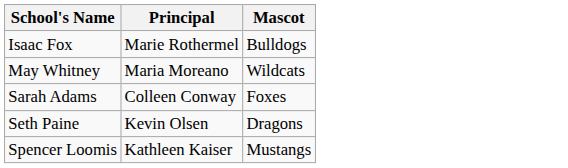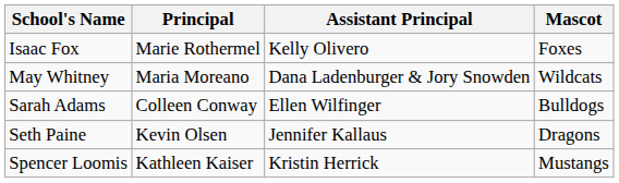 <table class="wikitable" border="1">
 <tr>
 <th>School's Name</th>
 <th>Principal</th>
+<th>Assistant Principal</th>
 <th>Mascot</th>
 </tr>
 <tr>
 <td>Isaac Fox</td>
 <td>Marie Rothermel</td>
-<td>Bulldogs</td>
+<td>Kelly Olivero</td>
+<td>Foxes</td>
 </tr>
 <tr>
 <td>May Whitney</td>
 <td>Maria Moreano</td>
+<td>Dana Ladenburger & Jory Snowden</td>
 <td>Wildcats</td>
 </tr>
 <tr>
 <td>Sarah Adams</td>
 <td>Colleen Conway</td>
-<td>Foxes</td>
+<td>Ellen Wilfinger</td>
+<td>Bulldogs</td>
 </tr>
 <tr>
 <td>Seth Paine</td>
 <td>Kevin Olsen</td>
+<td>Jennifer Kallaus</td>
 <td>Dragons</td>
 </tr>
 <tr>
 <td>Spencer Loomis</td>
 <td>Kathleen Kaiser</td>
+<td>Kristin Herrick</td>
 <td>Mustangs</td>
 </tr>
 </table>
